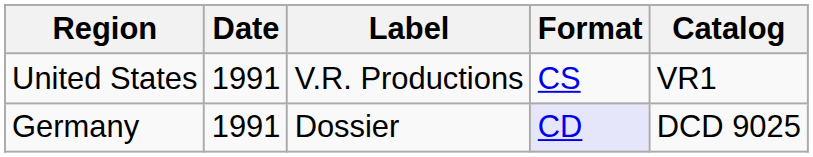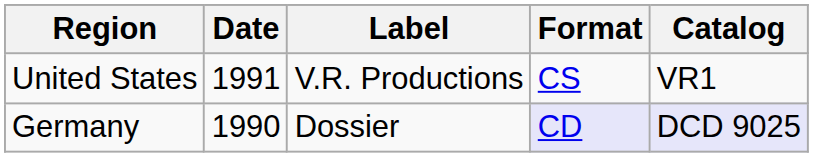 <table class="wikitable">
 <tr>
 <th>Region</th>
 <th>Date</th>
 <th>Label</th>
 <th>Format</th>
 <th>Catalog</th>
 </tr>
 <tr>
 <td>United States</td>
 <td>1991</td>
 <td>V.R. Productions</td>
 <td><a href='#'>CS</a></td>
 <td>VR1</td>
 </tr>
 <tr>
 <td>Germany</td>
-<td>1991</td>
+<td>1990</td>
 <td>Dossier</td>
 <td style="background: lavender;"><a href='#'>CD</a></td>
-<td>DCD 9025</td>
+<td style="background: lavender;">DCD 9025</td>
 </tr>
 </table>
